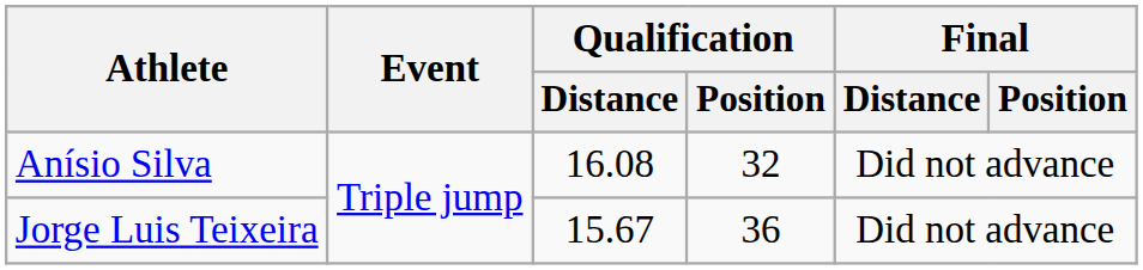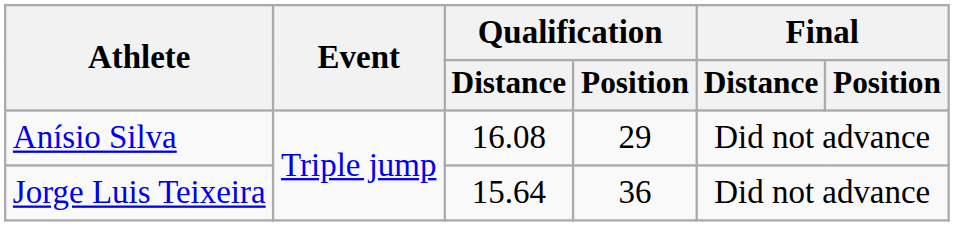 <table class=wikitable style="font-size:90%">
 <tr>
 <th rowspan="2">Athlete</th>
 <th rowspan="2">Event</th>
 <th colspan="2">Qualification</th>
 <th colspan="2">Final</th>
 </tr>
 <tr style="font-size:95%">
 <th>Distance</th>
 <th>Position</th>
 <th>Distance</th>
 <th>Position</th>
 </tr>
 <tr align=center>
 <td align=left rowspan="1"><a href='#'>Anísio Silva</a></td>
 <td style="text-align:left;" rowspan="2"><a href='#'>Triple jump</a></td>
 <td>16.08</td>
-<td>32</td>
+<td>29</td>
 <td colspan=2>Did not advance</td>
 </tr>
 <tr align=center>
 <td align=left rowspan="1"><a href='#'>Jorge Luis Teixeira</a></td>
-<td>15.67</td>
+<td>15.64</td>
 <td>36</td>
 <td colspan=2>Did not advance</td>
 </tr>
 </table>
